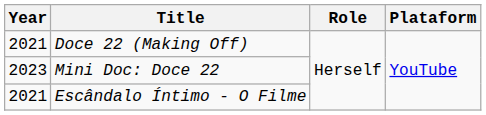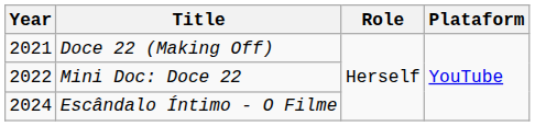 <table class="wikitable">
 <tr>
 <th>Year</th>
 <th>Title</th>
 <th>Role</th>
 <th>Plataform</th>
 </tr>
 <tr>
 <td>2021</td>
 <td><em>Doce 22 (Making Off)</em></td>
 <td rowspan="3">Herself</td>
 <td rowspan="3"><a href='#'>YouTube</a></td>
 </tr>
 <tr>
-<td>2023</td>
+<td>2022</td>
 <td><em>Mini Doc: Doce 22</em></td>
 </tr>
 <tr>
-<td>2021</td>
+<td>2024</td>
 <td><em>Escândalo Íntimo - O Filme</em></td>
 </tr>
 </table>
